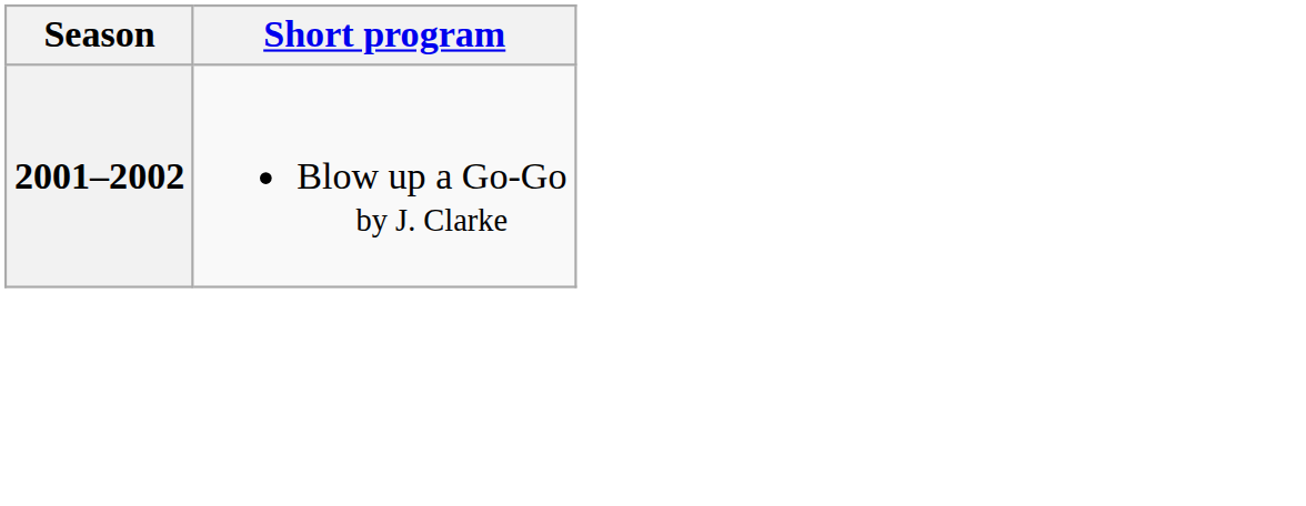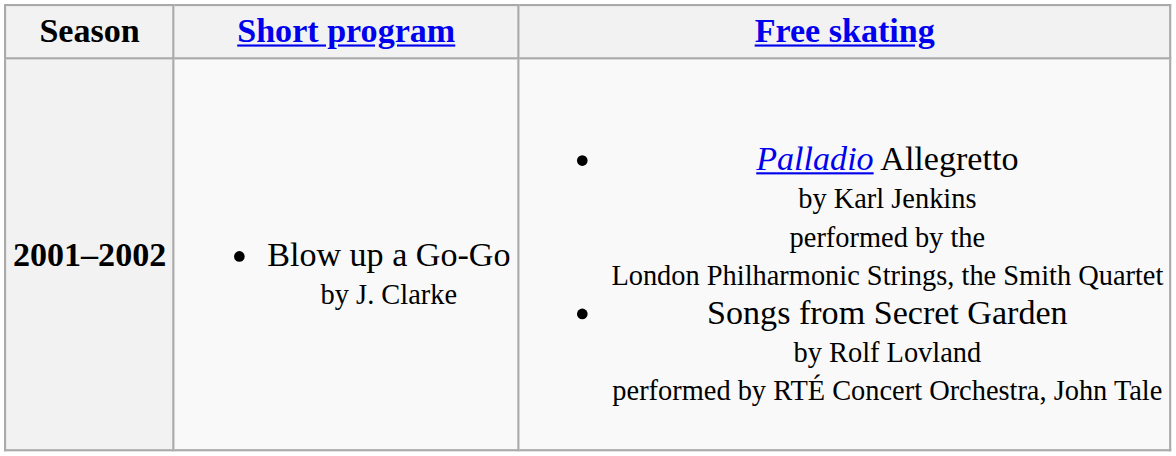 <table class=wikitable style=text-align:center>
 <tr>
 <th>Season</th>
 <th><a href='#'>Short program</a></th>
+<th><a href='#'>Free skating</a></th>
 </tr>
 <tr>
 <th>2001–2002 <br> </th>
 <td><br><ul><li>Blow up a Go-Go <br><small> by J. Clarke </small></li></ul></td>
+<td><br><ul><li><em><a href='#'>Palladio</a></em> Allegretto <br><small> by Karl Jenkins <br> performed by the <br> London Philharmonic Strings, the Smith Quartet </small></li><li>Songs from Secret Garden <br><small> by Rolf Lovland <br> performed by RTÉ Concert Orchestra, John Tale </small></li></ul></td>
 </tr>
 </table>
